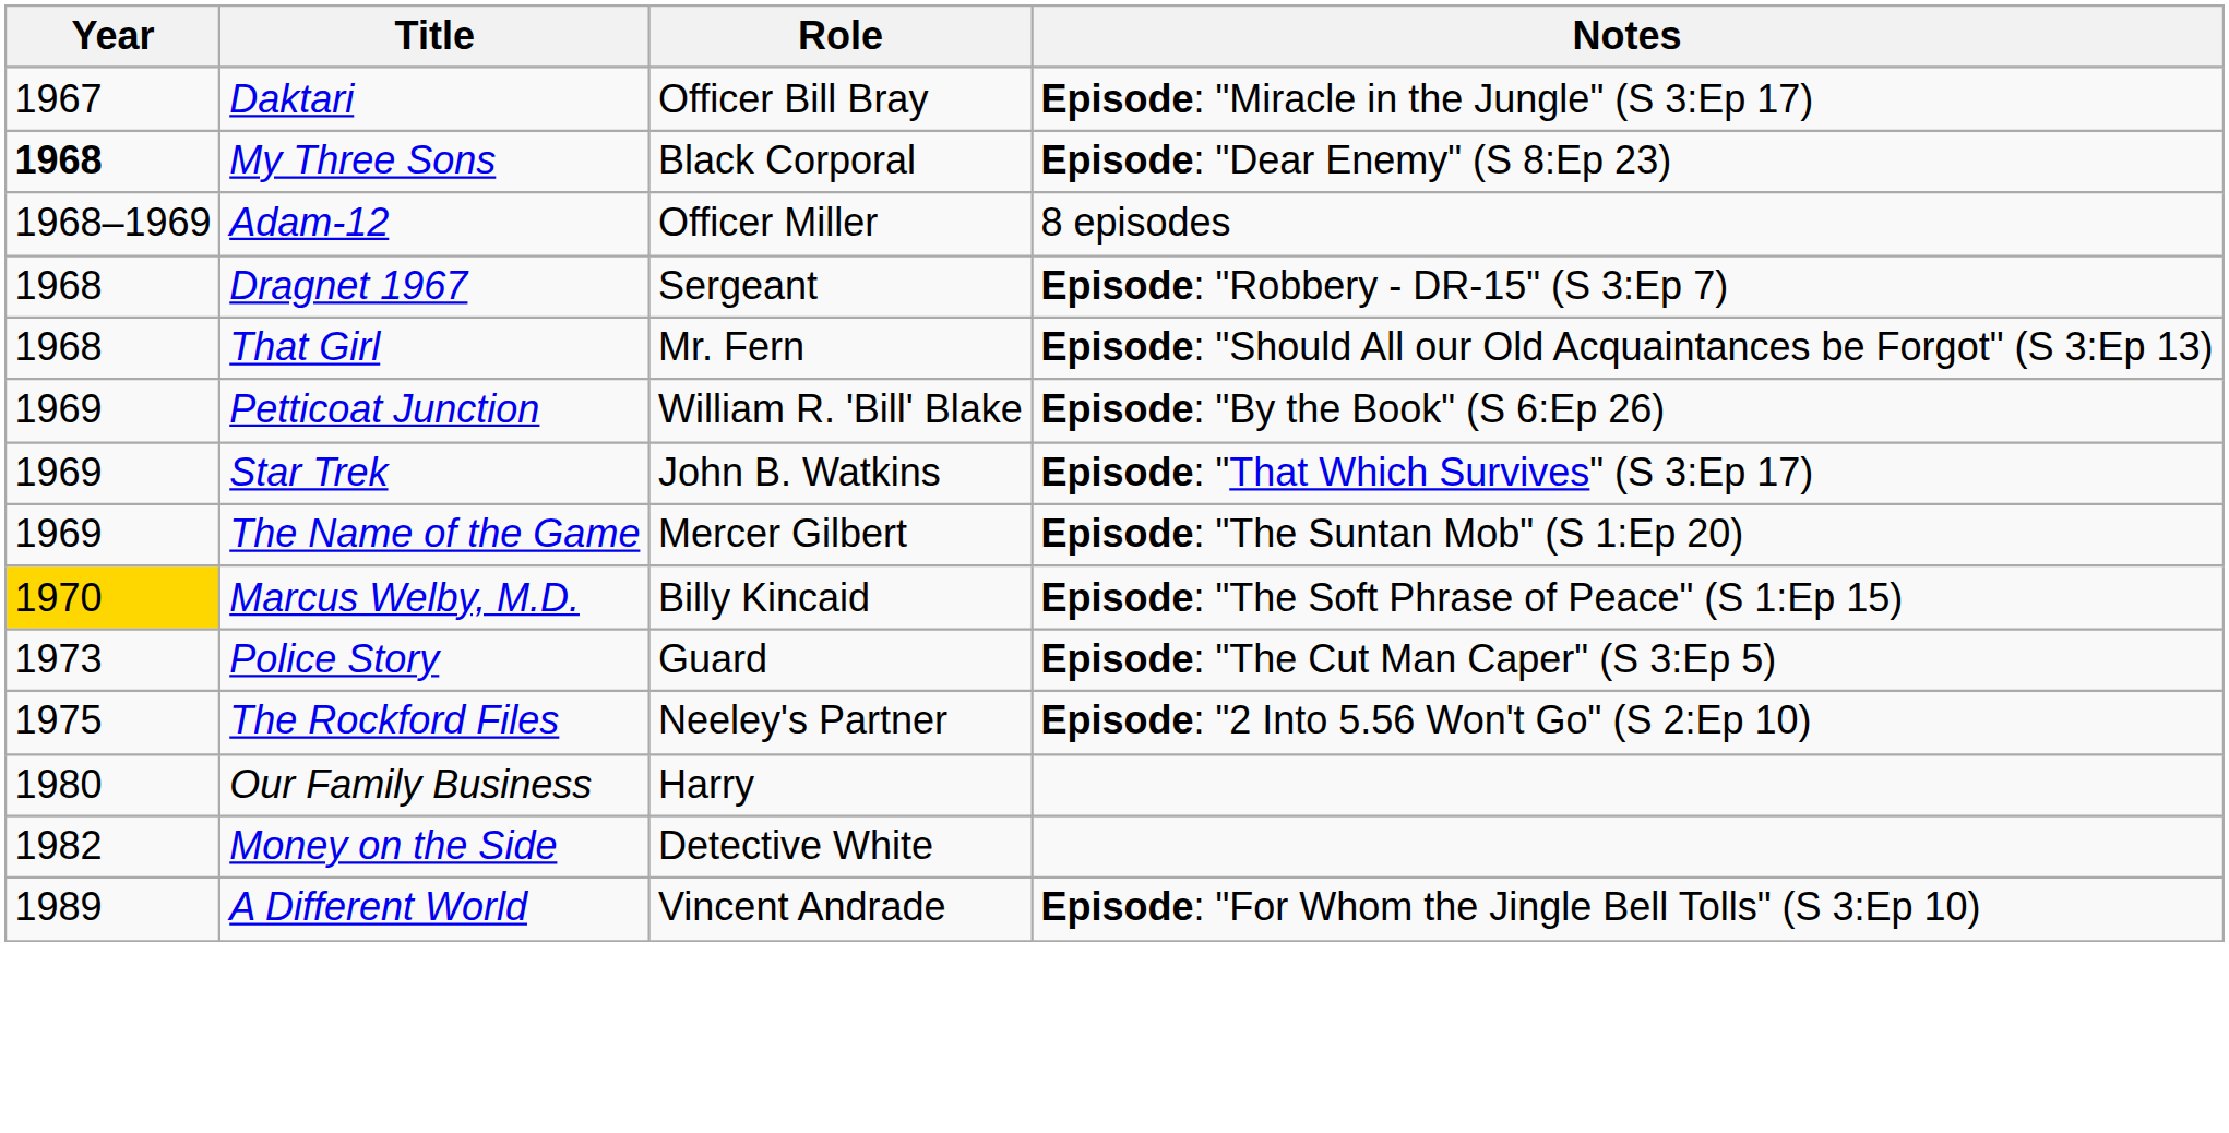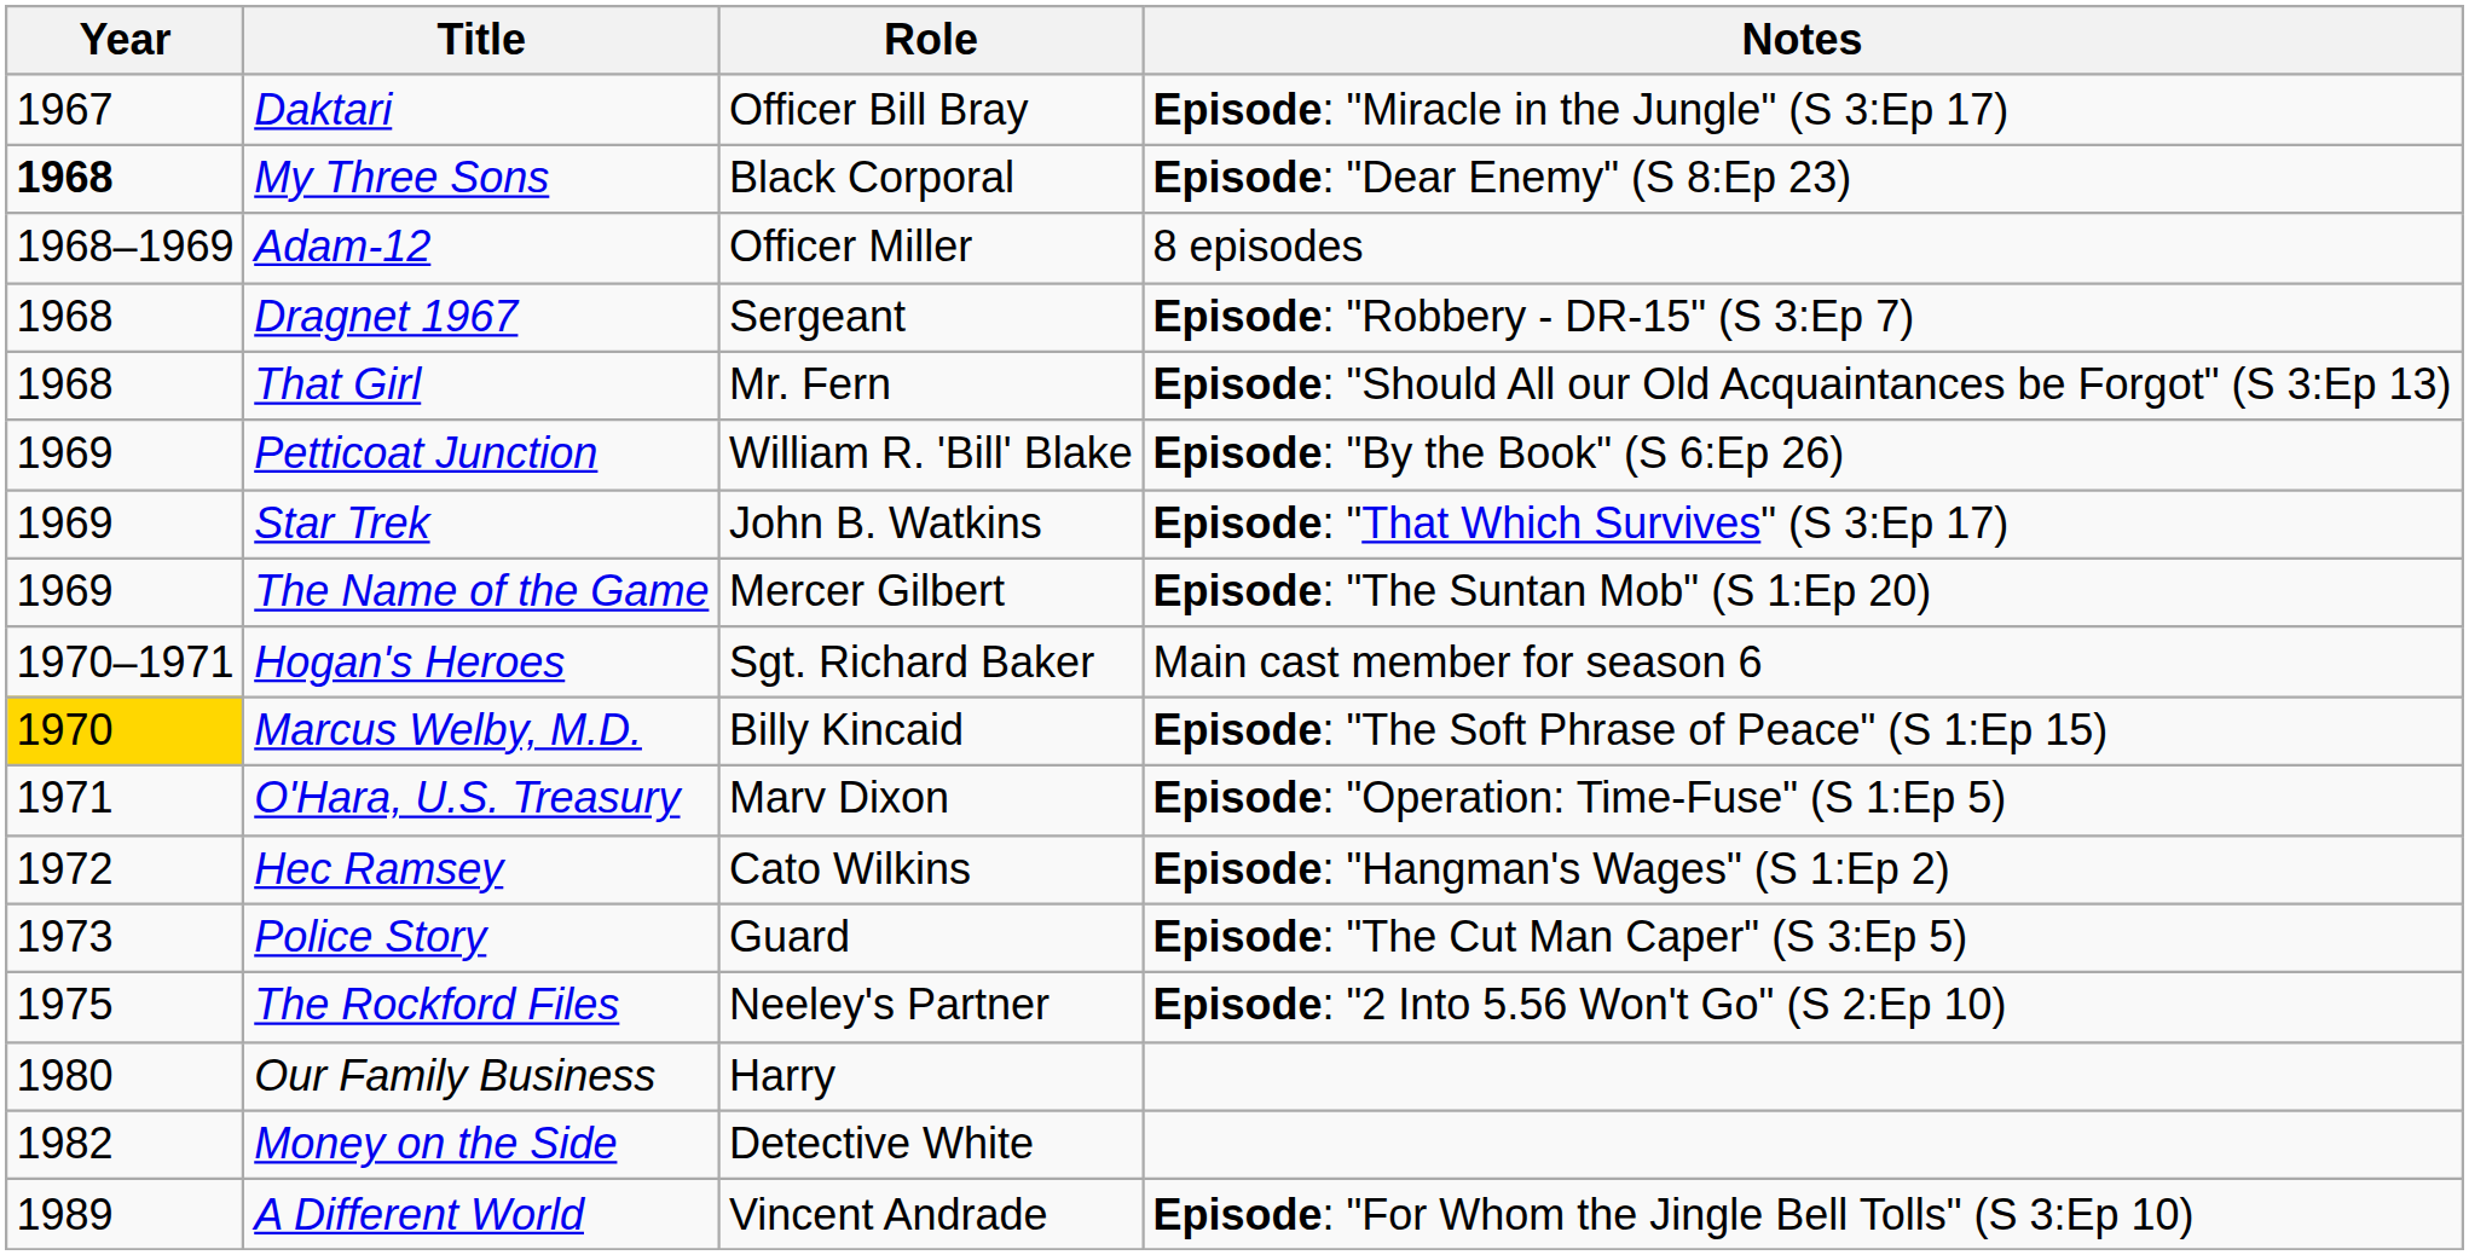 <table class="wikitable sortable">
 <tr>
 <th>Year</th>
 <th>Title</th>
 <th>Role</th>
 <th class="unsortable">Notes</th>
 </tr>
 <tr>
 <td>1967</td>
 <td><em><a href='#'>Daktari</a></em></td>
 <td>Officer Bill Bray</td>
 <td><strong>Episode</strong>: "Miracle in the Jungle" (S 3:Ep 17)</td>
 </tr>
 <tr>
 <td><strong>1968</strong></td>
 <td><em><a href='#'>My Three Sons</a></em></td>
 <td>Black Corporal</td>
 <td><strong>Episode</strong>: "Dear Enemy" (S 8:Ep 23)</td>
 </tr>
 <tr>
 <td>1968–1969</td>
 <td><em><a href='#'>Adam-12</a></em></td>
 <td>Officer Miller</td>
 <td>8 episodes</td>
 </tr>
 <tr>
 <td>1968</td>
 <td><em><a href='#'>Dragnet 1967</a></em></td>
 <td>Sergeant</td>
 <td><strong>Episode</strong>: "Robbery - DR-15" (S 3:Ep 7)</td>
 </tr>
 <tr>
 <td>1968</td>
 <td><em><a href='#'>That Girl</a></em></td>
 <td>Mr. Fern</td>
 <td><strong>Episode</strong>: "Should All our Old Acquaintances be Forgot" (S 3:Ep 13)</td>
 </tr>
 <tr>
 <td>1969</td>
 <td><em><a href='#'>Petticoat Junction</a></em></td>
 <td>William R. 'Bill' Blake</td>
 <td><strong>Episode</strong>: "By the Book" (S 6:Ep 26)</td>
 </tr>
 <tr>
 <td>1969</td>
 <td><em><a href='#'>Star Trek</a></em></td>
 <td>John B. Watkins</td>
 <td><strong>Episode</strong>: "<a href='#'>That Which Survives</a>" (S 3:Ep 17)</td>
 </tr>
 <tr>
 <td>1969</td>
 <td><em><a href='#'>The Name of the Game</a></em></td>
 <td>Mercer Gilbert</td>
 <td><strong>Episode</strong>: "The Suntan Mob" (S 1:Ep 20)</td>
 </tr>
 <tr>
+<td>1970–1971</td>
+<td><em><a href='#'>Hogan's Heroes</a></em></td>
+<td>Sgt. Richard Baker</td>
+<td>Main cast member for season 6</td>
+</tr>
+<tr>
 <td style="background: gold;">1970</td>
 <td><em><a href='#'>Marcus Welby, M.D.</a></em></td>
 <td>Billy Kincaid</td>
 <td><strong>Episode</strong>: "The Soft Phrase of Peace" (S 1:Ep 15)</td>
+</tr>
+<tr>
+<td>1971</td>
+<td><em><a href='#'>O'Hara, U.S. Treasury</a></em></td>
+<td>Marv Dixon</td>
+<td><strong>Episode</strong>: "Operation: Time-Fuse" (S 1:Ep 5)</td>
+</tr>
+<tr>
+<td>1972</td>
+<td><em><a href='#'>Hec Ramsey</a></em></td>
+<td>Cato Wilkins</td>
+<td><strong>Episode</strong>: "Hangman's Wages" (S 1:Ep 2)</td>
 </tr>
 <tr>
 <td>1973</td>
 <td><em><a href='#'>Police Story</a></em></td>
 <td>Guard</td>
 <td><strong>Episode</strong>: "The Cut Man Caper" (S 3:Ep 5)</td>
 </tr>
 <tr>
 <td>1975</td>
 <td><em><a href='#'>The Rockford Files</a></em></td>
 <td>Neeley's Partner</td>
 <td><strong>Episode</strong>: "2 Into 5.56 Won't Go" (S 2:Ep 10)</td>
 </tr>
 <tr>
 <td>1980</td>
 <td><em>Our Family Business</em></td>
 <td>Harry</td>
 <td></td>
 </tr>
 <tr>
 <td>1982</td>
 <td><em><a href='#'>Money on the Side</a></em></td>
 <td>Detective White</td>
 <td></td>
 </tr>
 <tr>
 <td>1989</td>
 <td><em><a href='#'>A Different World</a></em></td>
 <td>Vincent Andrade</td>
 <td><strong>Episode</strong>: "For Whom the Jingle Bell Tolls" (S 3:Ep 10)</td>
 </tr>
 </table>
